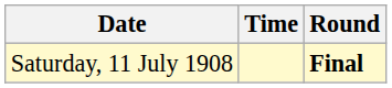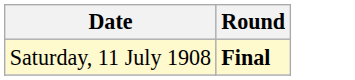 <table class="wikitable">
 <tr>
 <th>Date</th>
-<th>Time</th>
 <th>Round</th>
 </tr>
 <tr style=background:lemonchiffon>
 <td>Saturday, 11 July 1908</td>
-<td></td>
 <td><strong>Final</strong></td>
 </tr>
 </table>
